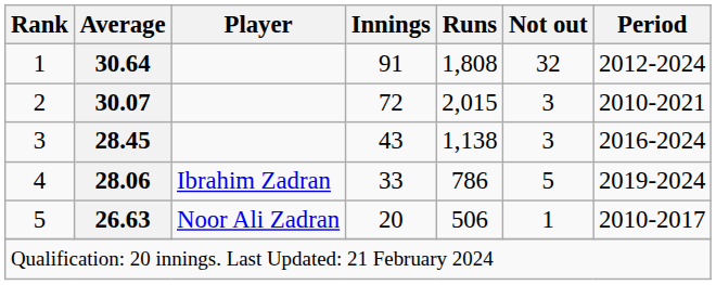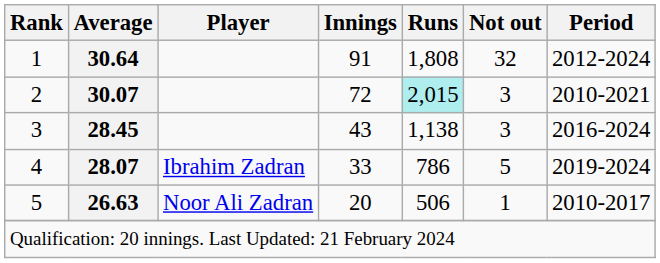 <table class="wikitable plainrowheaders sortable">
 <tr>
 <th scope=col>Rank</th>
 <th scope=col>Average</th>
 <th scope=col>Player</th>
 <th scope=col>Innings</th>
 <th scope=col>Runs</th>
 <th scope=col>Not out</th>
 <th scope=col>Period</th>
 </tr>
 <tr>
 <td align="center">1</td>
 <th scope="row" style="text-align:center;"><strong>30.64</strong></th>
 <td></td>
 <td align="center">91</td>
 <td align="center">1,808</td>
 <td align="center">32</td>
 <td>2012-2024</td>
 </tr>
 <tr>
 <td align="center">2</td>
 <th scope="row" style="text-align:center;"><strong>30.07</strong></th>
 <td></td>
 <td align="center">72</td>
-<td align="center">2,015</td>
+<td align="center" style="background: paleturquoise;">2,015</td>
 <td align="center">3</td>
 <td>2010-2021</td>
 </tr>
 <tr>
 <td align="center">3</td>
 <th scope="row" style="text-align:center;"><strong>28.45</strong></th>
 <td></td>
 <td align="center">43</td>
 <td align="center">1,138</td>
 <td align="center">3</td>
 <td>2016-2024</td>
 </tr>
 <tr>
 <td align="center">4</td>
-<th scope="row" style="text-align:center;"><strong>28.06</strong></th>
+<th scope="row" style="text-align:center;"><strong>28.07</strong></th>
 <td><a href='#'>Ibrahim Zadran</a></td>
 <td align="center">33</td>
 <td align="center">786</td>
 <td align="center">5</td>
 <td>2019-2024</td>
 </tr>
 <tr>
 <td align="center">5</td>
 <th scope="row" style="text-align:center;"><strong>26.63</strong></th>
 <td><a href='#'>Noor Ali Zadran</a></td>
 <td align="center">20</td>
 <td align="center">506</td>
 <td align="center">1</td>
 <td>2010-2017</td>
 </tr>
 <tr>
 </tr>
 <tr class=sortbottom>
 <td colspan=7><small>Qualification: 20 innings. Last Updated: 21 February 2024</small></td>
 </tr>
 </table>
